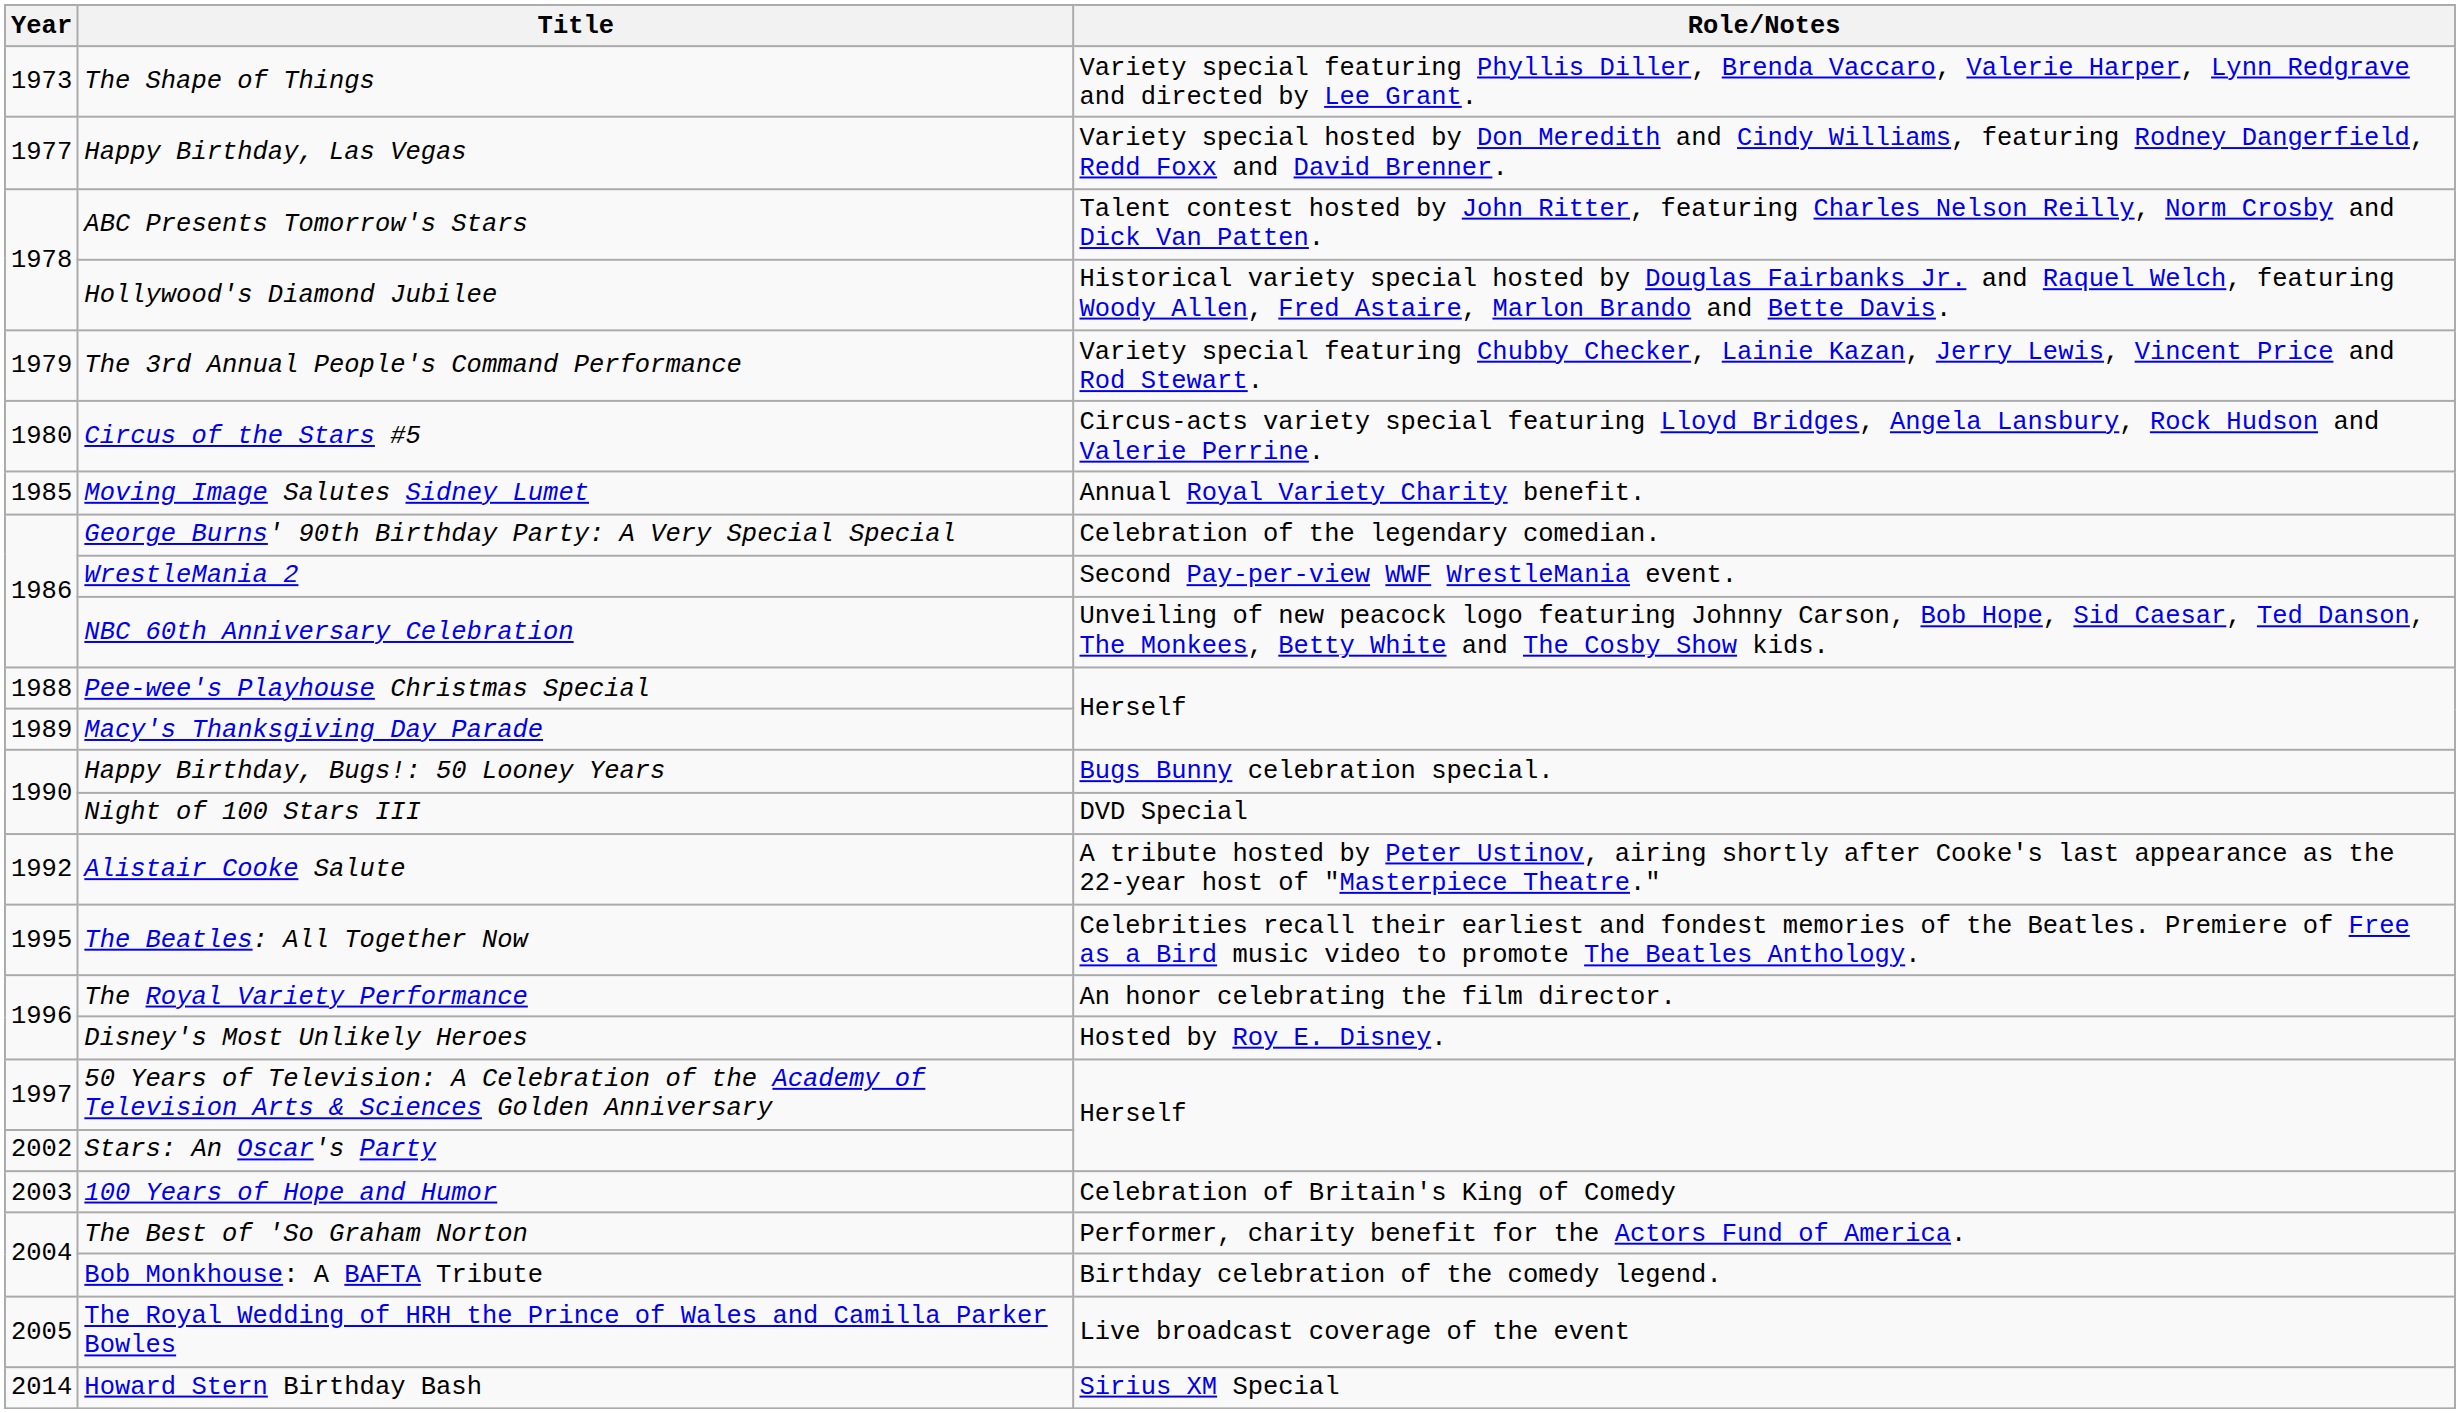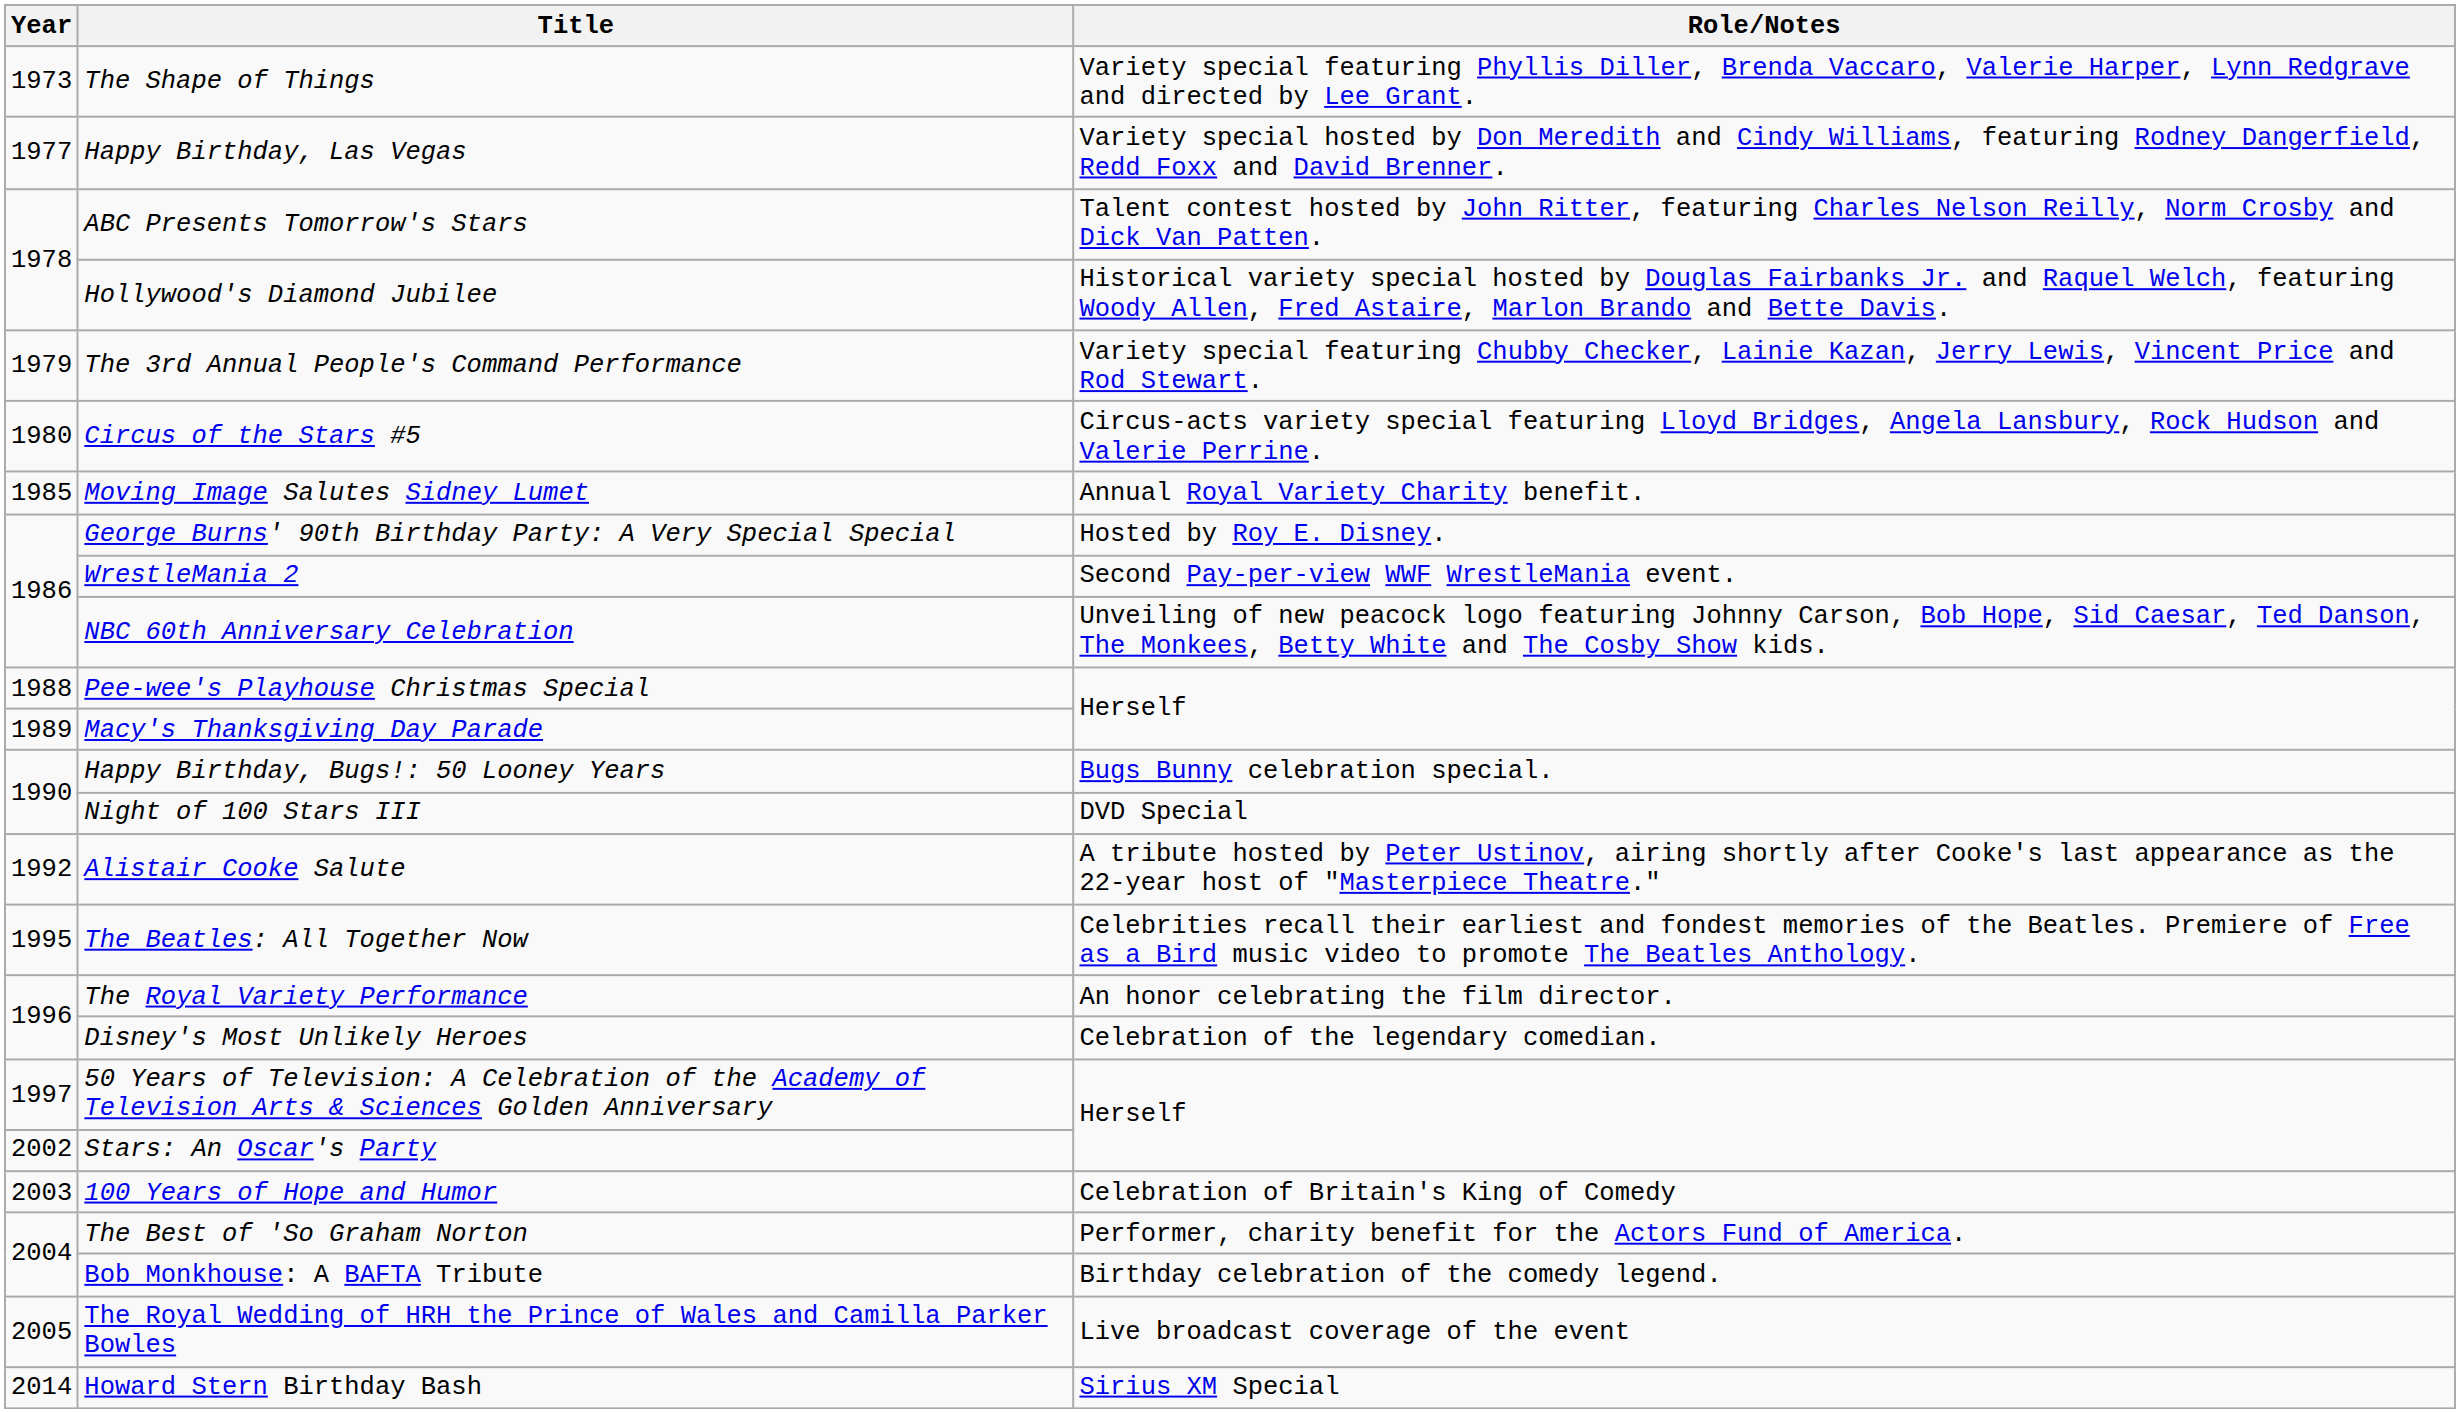 <table class="wikitable sortable">
 <tr>
 <th>Year</th>
 <th>Title</th>
 <th>Role/Notes</th>
 </tr>
 <tr>
 <td>1973</td>
 <td><em>The Shape of Things</em></td>
 <td>Variety special featuring <a href='#'>Phyllis Diller</a>, <a href='#'>Brenda Vaccaro</a>, <a href='#'>Valerie Harper</a>, <a href='#'>Lynn Redgrave</a> and directed by <a href='#'>Lee Grant</a>.</td>
 </tr>
 <tr>
 <td>1977</td>
 <td><em>Happy Birthday, Las Vegas</em></td>
 <td>Variety special hosted by <a href='#'>Don Meredith</a> and <a href='#'>Cindy Williams</a>, featuring <a href='#'>Rodney Dangerfield</a>, <a href='#'>Redd Foxx</a> and <a href='#'>David Brenner</a>.</td>
 </tr>
 <tr>
 <td rowspan="2">1978</td>
 <td><em>ABC Presents Tomorrow's Stars</em></td>
 <td>Talent contest hosted by <a href='#'>John Ritter</a>, featuring <a href='#'>Charles Nelson Reilly</a>, <a href='#'>Norm Crosby</a> and <a href='#'>Dick Van Patten</a>.</td>
 </tr>
 <tr>
 <td><em>Hollywood's Diamond Jubilee</em></td>
 <td>Historical variety special hosted by <a href='#'>Douglas Fairbanks Jr.</a> and <a href='#'>Raquel Welch</a>, featuring <a href='#'>Woody Allen</a>, <a href='#'>Fred Astaire</a>, <a href='#'>Marlon Brando</a> and <a href='#'>Bette Davis</a>.</td>
 </tr>
 <tr>
 <td>1979</td>
 <td><em>The 3rd Annual People's Command Performance</em></td>
 <td>Variety special featuring <a href='#'>Chubby Checker</a>, <a href='#'>Lainie Kazan</a>, <a href='#'>Jerry Lewis</a>, <a href='#'>Vincent Price</a> and <a href='#'>Rod Stewart</a>.</td>
 </tr>
 <tr>
 <td>1980</td>
 <td><em><a href='#'>Circus of the Stars</a> #5</em></td>
 <td>Circus-acts variety special featuring <a href='#'>Lloyd Bridges</a>, <a href='#'>Angela Lansbury</a>, <a href='#'>Rock Hudson</a> and <a href='#'>Valerie Perrine</a>.</td>
 </tr>
 <tr>
 <td>1985</td>
 <td><em><a href='#'>Moving Image</a> Salutes <a href='#'>Sidney Lumet</a></em></td>
 <td>Annual <a href='#'>Royal Variety Charity</a> benefit.</td>
 </tr>
 <tr>
 <td rowspan="3">1986</td>
 <td><em><a href='#'>George Burns</a>' 90th Birthday Party: A Very Special Special</em></td>
-<td>Celebration of the legendary comedian.</td>
+<td>Hosted by <a href='#'>Roy E. Disney</a>.</td>
 </tr>
 <tr>
 <td><em><a href='#'>WrestleMania 2</a></em></td>
 <td>Second <a href='#'>Pay-per-view</a> <a href='#'>WWF</a> <a href='#'>WrestleMania</a> event.</td>
 </tr>
 <tr>
 <td><em><a href='#'>NBC 60th Anniversary Celebration</a></em></td>
 <td>Unveiling of new peacock logo featuring Johnny Carson, <a href='#'>Bob Hope</a>, <a href='#'>Sid Caesar</a>, <a href='#'>Ted Danson</a>, <a href='#'>The Monkees</a>, <a href='#'>Betty White</a> and <a href='#'>The Cosby Show</a> kids.</td>
 </tr>
 <tr>
 <td>1988</td>
 <td><em><a href='#'>Pee-wee's Playhouse</a> Christmas Special</em></td>
 <td rowspan="2">Herself</td>
 </tr>
 <tr>
 <td>1989</td>
 <td><em><a href='#'>Macy's Thanksgiving Day Parade</a></em></td>
 </tr>
 <tr>
 <td rowspan="2">1990</td>
 <td><em>Happy Birthday, Bugs!: 50 Looney Years</em></td>
 <td><a href='#'>Bugs Bunny</a> celebration special.</td>
 </tr>
 <tr>
 <td><em>Night of 100 Stars III</em></td>
 <td>DVD Special</td>
 </tr>
 <tr>
 <td>1992</td>
 <td><em><a href='#'>Alistair Cooke</a> Salute</em></td>
 <td>A tribute hosted by <a href='#'>Peter Ustinov</a>, airing shortly after Cooke's last appearance as the 22-year host of "<a href='#'>Masterpiece Theatre</a>."</td>
 </tr>
 <tr>
 <td>1995</td>
 <td><em><a href='#'>The Beatles</a>: All Together Now</em></td>
 <td>Celebrities recall their earliest and fondest memories of the Beatles. Premiere of <a href='#'>Free as a Bird</a> music video to promote <a href='#'>The Beatles Anthology</a>.</td>
 </tr>
 <tr>
 <td rowspan="2">1996</td>
 <td><em>The <a href='#'>Royal Variety Performance</a></em></td>
 <td>An honor celebrating the film director.</td>
 </tr>
 <tr>
 <td><em>Disney's Most Unlikely Heroes</em></td>
-<td>Hosted by <a href='#'>Roy E. Disney</a>.</td>
+<td>Celebration of the legendary comedian.</td>
 </tr>
 <tr>
 <td>1997</td>
 <td><em>50 Years of Television: A Celebration of the <a href='#'>Academy of Television Arts & Sciences</a> Golden Anniversary</em></td>
 <td rowspan="2">Herself</td>
 </tr>
 <tr>
 <td>2002</td>
 <td><em>Stars: An <a href='#'>Oscar</a>'s <a href='#'>Party</a></em></td>
 </tr>
 <tr>
 <td>2003</td>
 <td><em><a href='#'>100 Years of Hope and Humor</a></em></td>
 <td>Celebration of Britain's King of Comedy</td>
 </tr>
 <tr>
 <td rowspan="2">2004</td>
 <td><em>The Best of 'So Graham Norton<strong></td>
 <td>Performer, charity benefit for the <a href='#'>Actors Fund of America</a>.</td>
 </tr>
 <tr>
 <td></em><a href='#'>Bob Monkhouse</a>: A <a href='#'>BAFTA</a> Tribute<em></td>
 <td>Birthday celebration of the comedy legend.</td>
 </tr>
 <tr>
 <td>2005</td>
 <td></em><a href='#'>The Royal Wedding of HRH the Prince of Wales and Camilla Parker Bowles</a><em></td>
 <td>Live broadcast coverage of the event</td>
 </tr>
 <tr>
 <td>2014</td>
 <td></em><a href='#'>Howard Stern</a> Birthday Bash<em></td>
 <td><a href='#'>Sirius XM</a> Special</td>
 </tr>
 </table>
